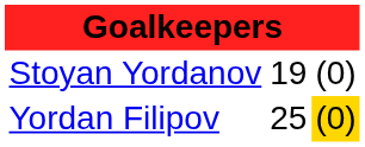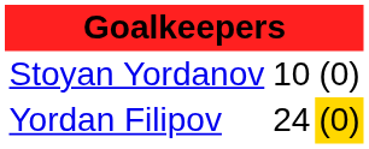 <table class="toccolours" border="0" cellpadding="2" cellspacing="0" align="left" style="margin:0.5em;">
 <tr>
 <th colspan="4" align="center" bgcolor="#FF2020"><span>Goalkeepers</span></th>
 </tr>
 <tr>
 <td> <a href='#'>Stoyan Yordanov</a></td>
-<td>19</td>
+<td>10</td>
 <td>(0)</td>
 </tr>
 <tr>
 <td> <a href='#'>Yordan Filipov</a></td>
-<td>25</td>
+<td>24</td>
 <td style="background: gold;">(0)</td>
 </tr>
 <tr>
 </tr>
 </table>
